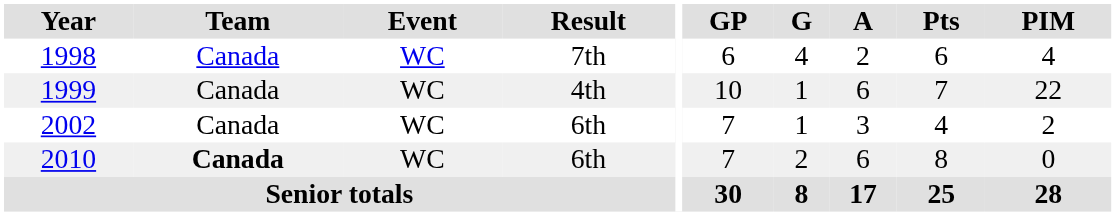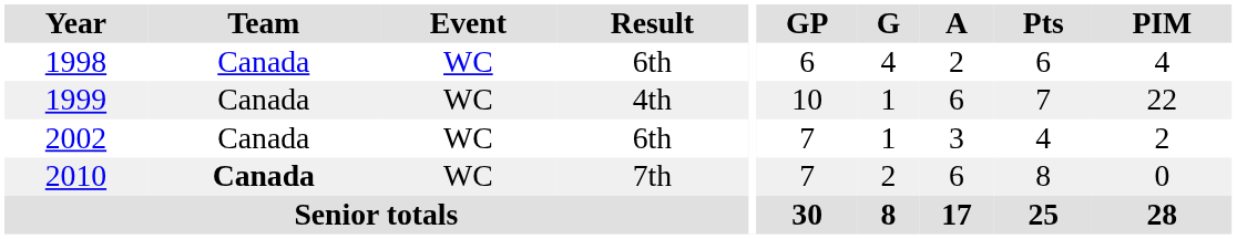 <table border="0" cellpadding="1" cellspacing="0" ID="Table3" style="text-align:center; width:40em">
 <tr bgcolor="#e0e0e0">
 <th>Year</th>
 <th>Team</th>
 <th>Event</th>
 <th>Result</th>
 <th rowspan="99" bgcolor="#ffffff"></th>
 <th>GP</th>
 <th>G</th>
 <th>A</th>
 <th>Pts</th>
 <th>PIM</th>
 </tr>
 <tr>
 <td><a href='#'>1998</a></td>
 <td><a href='#'>Canada</a></td>
 <td><a href='#'>WC</a></td>
-<td>7th</td>
+<td>6th</td>
 <td>6</td>
 <td>4</td>
 <td>2</td>
 <td>6</td>
 <td>4</td>
 </tr>
 <tr bgcolor="#f0f0f0">
 <td><a href='#'>1999</a></td>
 <td>Canada</td>
 <td>WC</td>
 <td>4th</td>
 <td>10</td>
 <td>1</td>
 <td>6</td>
 <td>7</td>
 <td>22</td>
 </tr>
 <tr>
 <td><a href='#'>2002</a></td>
 <td>Canada</td>
 <td>WC</td>
 <td>6th</td>
 <td>7</td>
 <td>1</td>
 <td>3</td>
 <td>4</td>
 <td>2</td>
 </tr>
 <tr bgcolor="#f0f0f0">
 <td><a href='#'>2010</a></td>
 <td><strong>Canada</strong></td>
 <td>WC</td>
-<td>6th</td>
+<td>7th</td>
 <td>7</td>
 <td>2</td>
 <td>6</td>
 <td>8</td>
 <td>0</td>
 </tr>
 <tr bgcolor="#e0e0e0">
 <th colspan="4">Senior totals</th>
 <th>30</th>
 <th>8</th>
 <th>17</th>
 <th>25</th>
 <th>28</th>
 </tr>
 </table>
